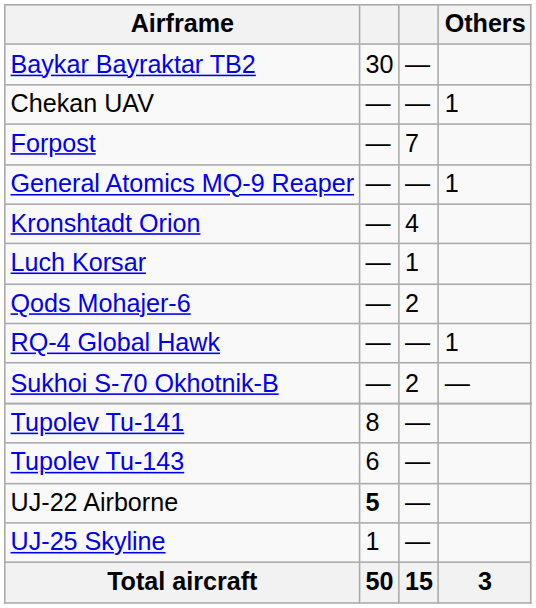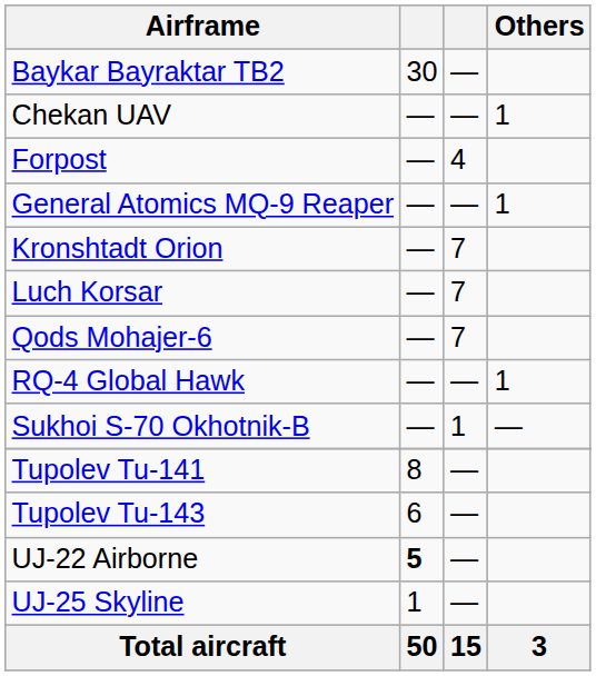 <table class="wikitable sortable">
 <tr>
 <th>Airframe</th>
 <th data-sort-type="number"></th>
 <th data-sort-type="number"></th>
 <th data-sort-type="number">Others</th>
 </tr>
 <tr>
 <td><a href='#'>Baykar Bayraktar TB2</a></td>
 <td>30</td>
 <td>—</td>
 <td></td>
 </tr>
 <tr>
 <td>Chekan UAV</td>
 <td>—</td>
 <td>—</td>
 <td>1 </td>
 </tr>
 <tr>
 <td><a href='#'>Forpost</a></td>
 <td>—</td>
-<td>7</td>
+<td>4</td>
 <td></td>
 </tr>
 <tr>
 <td><a href='#'>General Atomics MQ-9 Reaper</a></td>
 <td>—</td>
 <td>—</td>
 <td>1 </td>
 </tr>
 <tr>
 <td><a href='#'>Kronshtadt Orion</a></td>
 <td>—</td>
-<td>4</td>
+<td>7</td>
 <td></td>
 </tr>
 <tr>
 <td><a href='#'>Luch Korsar</a></td>
 <td>—</td>
-<td>1</td>
+<td>7</td>
 <td></td>
 </tr>
 <tr>
 <td><a href='#'>Qods Mohajer-6</a></td>
 <td>—</td>
-<td>2</td>
+<td>7</td>
 <td></td>
 </tr>
 <tr>
 <td><a href='#'>RQ-4 Global Hawk</a></td>
 <td>—</td>
 <td>—</td>
 <td>1 </td>
 </tr>
 <tr>
 <td><a href='#'>Sukhoi S-70 Okhotnik-B</a></td>
 <td>—</td>
-<td>2</td>
+<td>1</td>
 <td>—</td>
 </tr>
 <tr>
 </tr>
 <tr>
 <td><a href='#'>Tupolev Tu-141</a></td>
 <td>8</td>
 <td>—</td>
 <td></td>
 </tr>
 <tr>
 <td><a href='#'>Tupolev Tu-143</a></td>
 <td>6</td>
 <td>—</td>
 <td></td>
 </tr>
 <tr>
 <td>UJ-22 Airborne</td>
 <td><strong>5</strong></td>
 <td>—</td>
 <td></td>
 </tr>
 <tr>
 <td><a href='#'>UJ-25 Skyline</a></td>
 <td>1</td>
 <td>—</td>
 <td></td>
 </tr>
 <tr>
 <th>Total aircraft</th>
 <th>50</th>
 <th>15</th>
 <th>3</th>
 </tr>
 </table>
